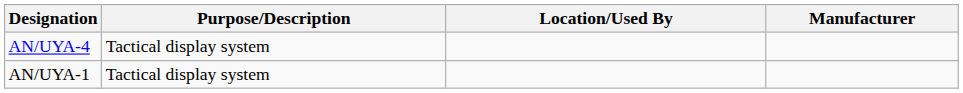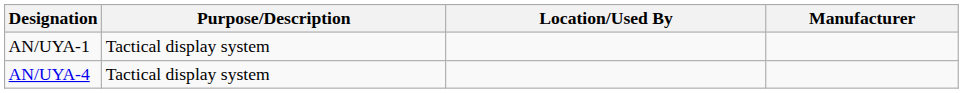 <table class="wikitable sortable">
 <tr>
 <th scope="col">Designation</th>
 <th scope="col" style="width: 500px;">Purpose/Description</th>
 <th scope="col" style="width: 500px;">Location/Used By</th>
 <th scope="col" style="width: 250px;">Manufacturer</th>
 </tr>
 <tr>
+<td>AN/UYA-1</td>
+<td>Tactical display system</td>
+<td></td>
+<td></td>
+</tr>
+<tr>
 <td><a href='#'>AN/UYA-4</a></td>
 <td>Tactical display system</td>
 <td></td>
 <td></td>
 </tr>
-<tr>
-<td>AN/UYA-1</td>
-<td>Tactical display system</td>
-<td></td>
-<td></td>
-</tr>
 </table>
